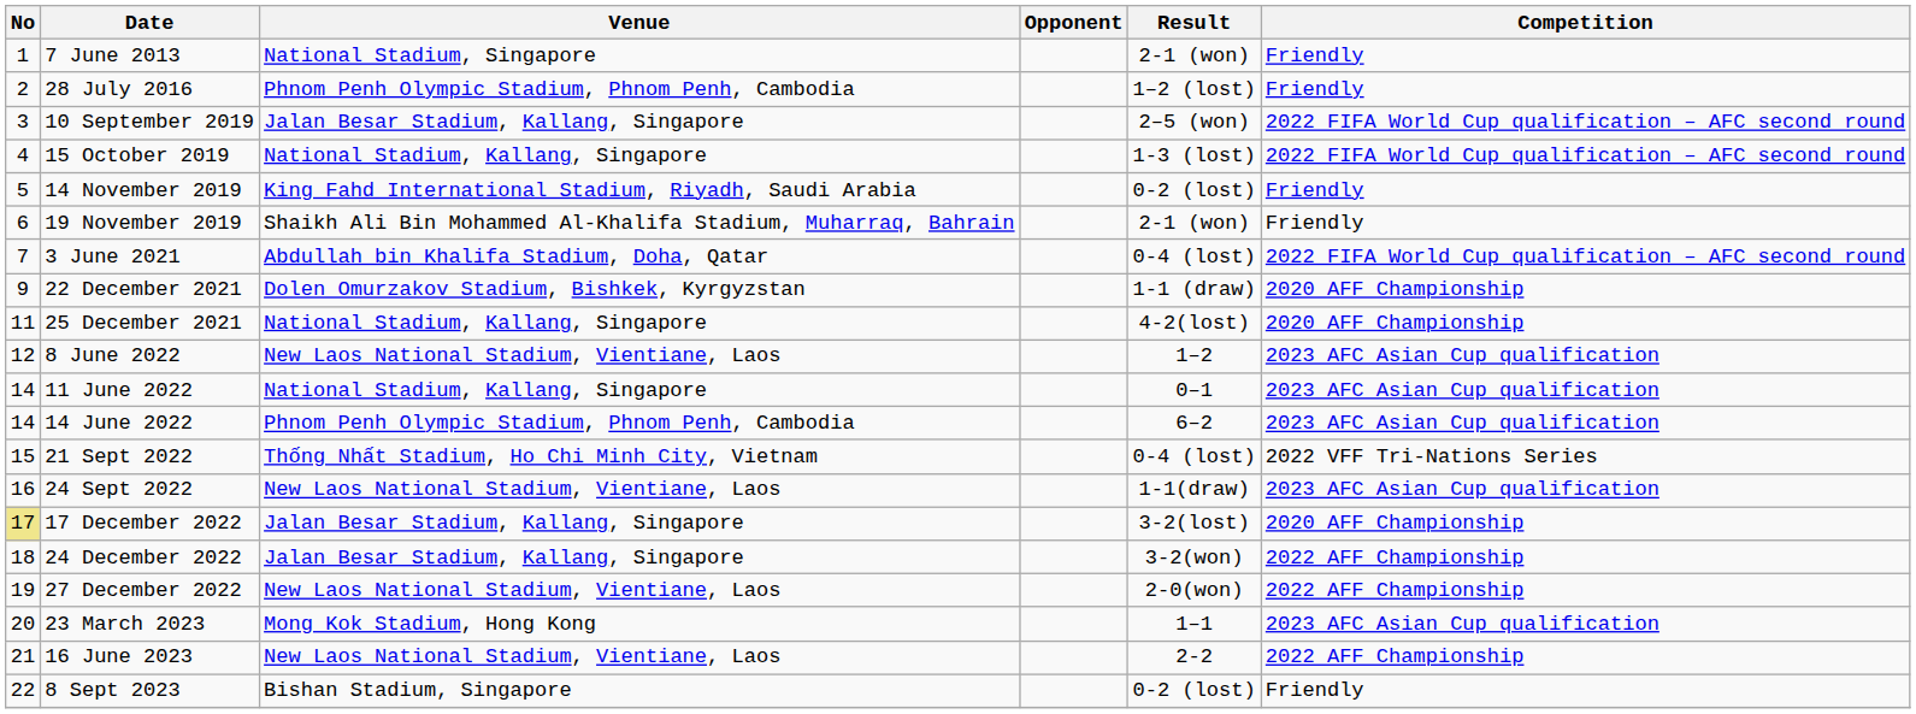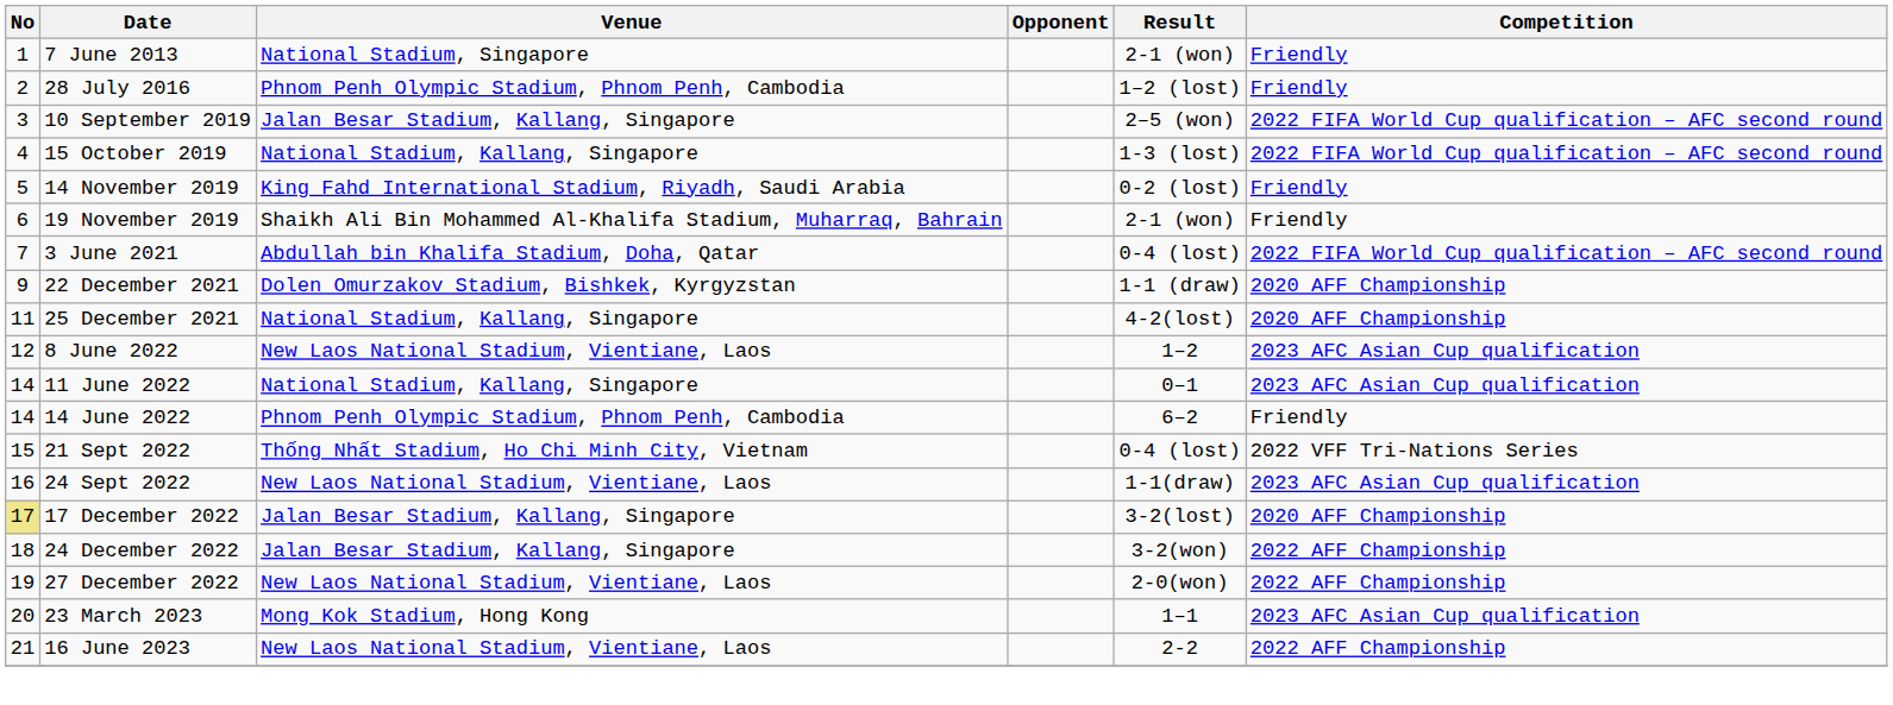 <table class="wikitable">
 <tr>
 <th>No</th>
 <th>Date</th>
 <th>Venue</th>
 <th>Opponent</th>
 <th>Result</th>
 <th>Competition</th>
 </tr>
 <tr>
 <td align=center>1</td>
 <td>7 June 2013</td>
 <td><a href='#'>National Stadium</a>, Singapore</td>
 <td></td>
 <td align=center>2-1 (won)</td>
 <td><a href='#'>Friendly</a></td>
 </tr>
 <tr>
 <td align=center>2</td>
 <td>28 July 2016</td>
 <td><a href='#'>Phnom Penh Olympic Stadium</a>, <a href='#'>Phnom Penh</a>, Cambodia</td>
 <td></td>
 <td align=center>1–2 (lost)</td>
 <td><a href='#'>Friendly</a></td>
 </tr>
 <tr>
 <td align=center>3</td>
 <td>10 September 2019</td>
 <td><a href='#'>Jalan Besar Stadium</a>, <a href='#'>Kallang</a>, Singapore</td>
 <td></td>
 <td align=center>2–5 (won)</td>
 <td><a href='#'>2022 FIFA World Cup qualification – AFC second round</a></td>
 </tr>
 <tr>
 <td align=center>4</td>
 <td>15 October 2019</td>
 <td><a href='#'>National Stadium</a>, <a href='#'>Kallang</a>, Singapore</td>
 <td></td>
 <td align=center>1-3 (lost)</td>
 <td><a href='#'>2022 FIFA World Cup qualification – AFC second round</a></td>
 </tr>
 <tr>
 <td align=center>5</td>
 <td>14 November 2019</td>
 <td><a href='#'>King Fahd International Stadium</a>, <a href='#'>Riyadh</a>, Saudi Arabia</td>
 <td></td>
 <td align=center>0-2 (lost)</td>
 <td><a href='#'>Friendly</a></td>
 </tr>
 <tr>
 <td align=center>6</td>
 <td>19 November 2019</td>
 <td>Shaikh Ali Bin Mohammed Al-Khalifa Stadium, <a href='#'>Muharraq</a>, <a href='#'>Bahrain</a></td>
 <td></td>
 <td align=center>2-1 (won)</td>
 <td>Friendly</td>
 </tr>
 <tr>
 <td align=center>7</td>
 <td>3 June 2021</td>
 <td><a href='#'>Abdullah bin Khalifa Stadium</a>, <a href='#'>Doha</a>, Qatar</td>
 <td></td>
 <td align=center>0-4 (lost)</td>
 <td><a href='#'>2022 FIFA World Cup qualification – AFC second round</a></td>
 </tr>
 <tr>
 <td align=center>9</td>
 <td>22 December 2021</td>
 <td><a href='#'>Dolen Omurzakov Stadium</a>, <a href='#'>Bishkek</a>, Kyrgyzstan</td>
 <td></td>
 <td align=center>1-1  (draw)</td>
 <td><a href='#'>2020 AFF Championship</a></td>
 </tr>
 <tr>
 <td align=center>11</td>
 <td>25 December 2021</td>
 <td><a href='#'>National Stadium</a>, <a href='#'>Kallang</a>, Singapore</td>
 <td></td>
 <td align=center>4-2(lost)</td>
 <td><a href='#'>2020 AFF Championship</a></td>
 </tr>
 <tr>
 <td align=center>12</td>
 <td>8 June 2022</td>
 <td><a href='#'>New Laos National Stadium</a>, <a href='#'>Vientiane</a>, Laos</td>
 <td></td>
 <td align=center>1–2</td>
 <td><a href='#'>2023 AFC Asian Cup qualification</a></td>
 </tr>
 <tr>
 <td align=center>14</td>
 <td>11 June 2022</td>
 <td><a href='#'>National Stadium</a>, <a href='#'>Kallang</a>, Singapore</td>
 <td></td>
 <td align=center>0–1</td>
 <td><a href='#'>2023 AFC Asian Cup qualification</a></td>
 </tr>
 <tr>
 <td align=center>14</td>
 <td>14 June 2022</td>
 <td><a href='#'>Phnom Penh Olympic Stadium</a>, <a href='#'>Phnom Penh</a>, Cambodia</td>
 <td></td>
 <td align=center>6–2</td>
-<td><a href='#'>2023 AFC Asian Cup qualification</a></td>
+<td>Friendly</td>
 </tr>
 <tr>
 <td align=center>15</td>
 <td>21 Sept 2022</td>
 <td><a href='#'>Thống Nhất Stadium</a>, <a href='#'>Ho Chi Minh City</a>, Vietnam</td>
 <td></td>
 <td align=center>0-4  (lost)</td>
 <td>2022 VFF Tri-Nations Series</td>
 </tr>
 <tr>
 <td align=center>16</td>
 <td>24 Sept 2022</td>
 <td><a href='#'>New Laos National Stadium</a>, <a href='#'>Vientiane</a>, Laos</td>
 <td></td>
 <td align=center>1-1(draw)</td>
 <td><a href='#'>2023 AFC Asian Cup qualification</a></td>
 </tr>
 <tr>
 <td align=center style="background: khaki;">17</td>
 <td>17 December 2022</td>
 <td><a href='#'>Jalan Besar Stadium</a>, <a href='#'>Kallang</a>, Singapore</td>
 <td></td>
 <td align=center>3-2(lost)</td>
 <td><a href='#'>2020 AFF Championship</a></td>
 </tr>
 <tr>
 <td align=center>18</td>
 <td>24 December 2022</td>
 <td><a href='#'>Jalan Besar Stadium</a>, <a href='#'>Kallang</a>, Singapore</td>
 <td></td>
 <td align=center>3-2(won)</td>
 <td><a href='#'>2022 AFF Championship</a></td>
 </tr>
 <tr>
 <td align=center>19</td>
 <td>27 December 2022</td>
 <td><a href='#'>New Laos National Stadium</a>, <a href='#'>Vientiane</a>, Laos</td>
 <td></td>
 <td align=center>2-0(won)</td>
 <td><a href='#'>2022 AFF Championship</a></td>
 </tr>
 <tr>
 <td align=center>20</td>
 <td>23 March 2023</td>
 <td><a href='#'>Mong Kok Stadium</a>, Hong Kong</td>
 <td></td>
 <td align=center>1–1</td>
 <td><a href='#'>2023 AFC Asian Cup qualification</a></td>
 </tr>
 <tr>
 <td align=center>21</td>
 <td>16 June 2023</td>
 <td><a href='#'>New Laos National Stadium</a>, <a href='#'>Vientiane</a>, Laos</td>
 <td></td>
 <td align=center>2-2</td>
 <td><a href='#'>2022 AFF Championship</a></td>
 </tr>
 <tr>
-<td align=center>22</td>
-<td>8 Sept 2023</td>
-<td>Bishan Stadium, Singapore</td>
-<td></td>
-<td align=center>0-2 (lost)</td>
-<td>Friendly</td>
-</tr>
-<tr>
 </tr>
 </table>
